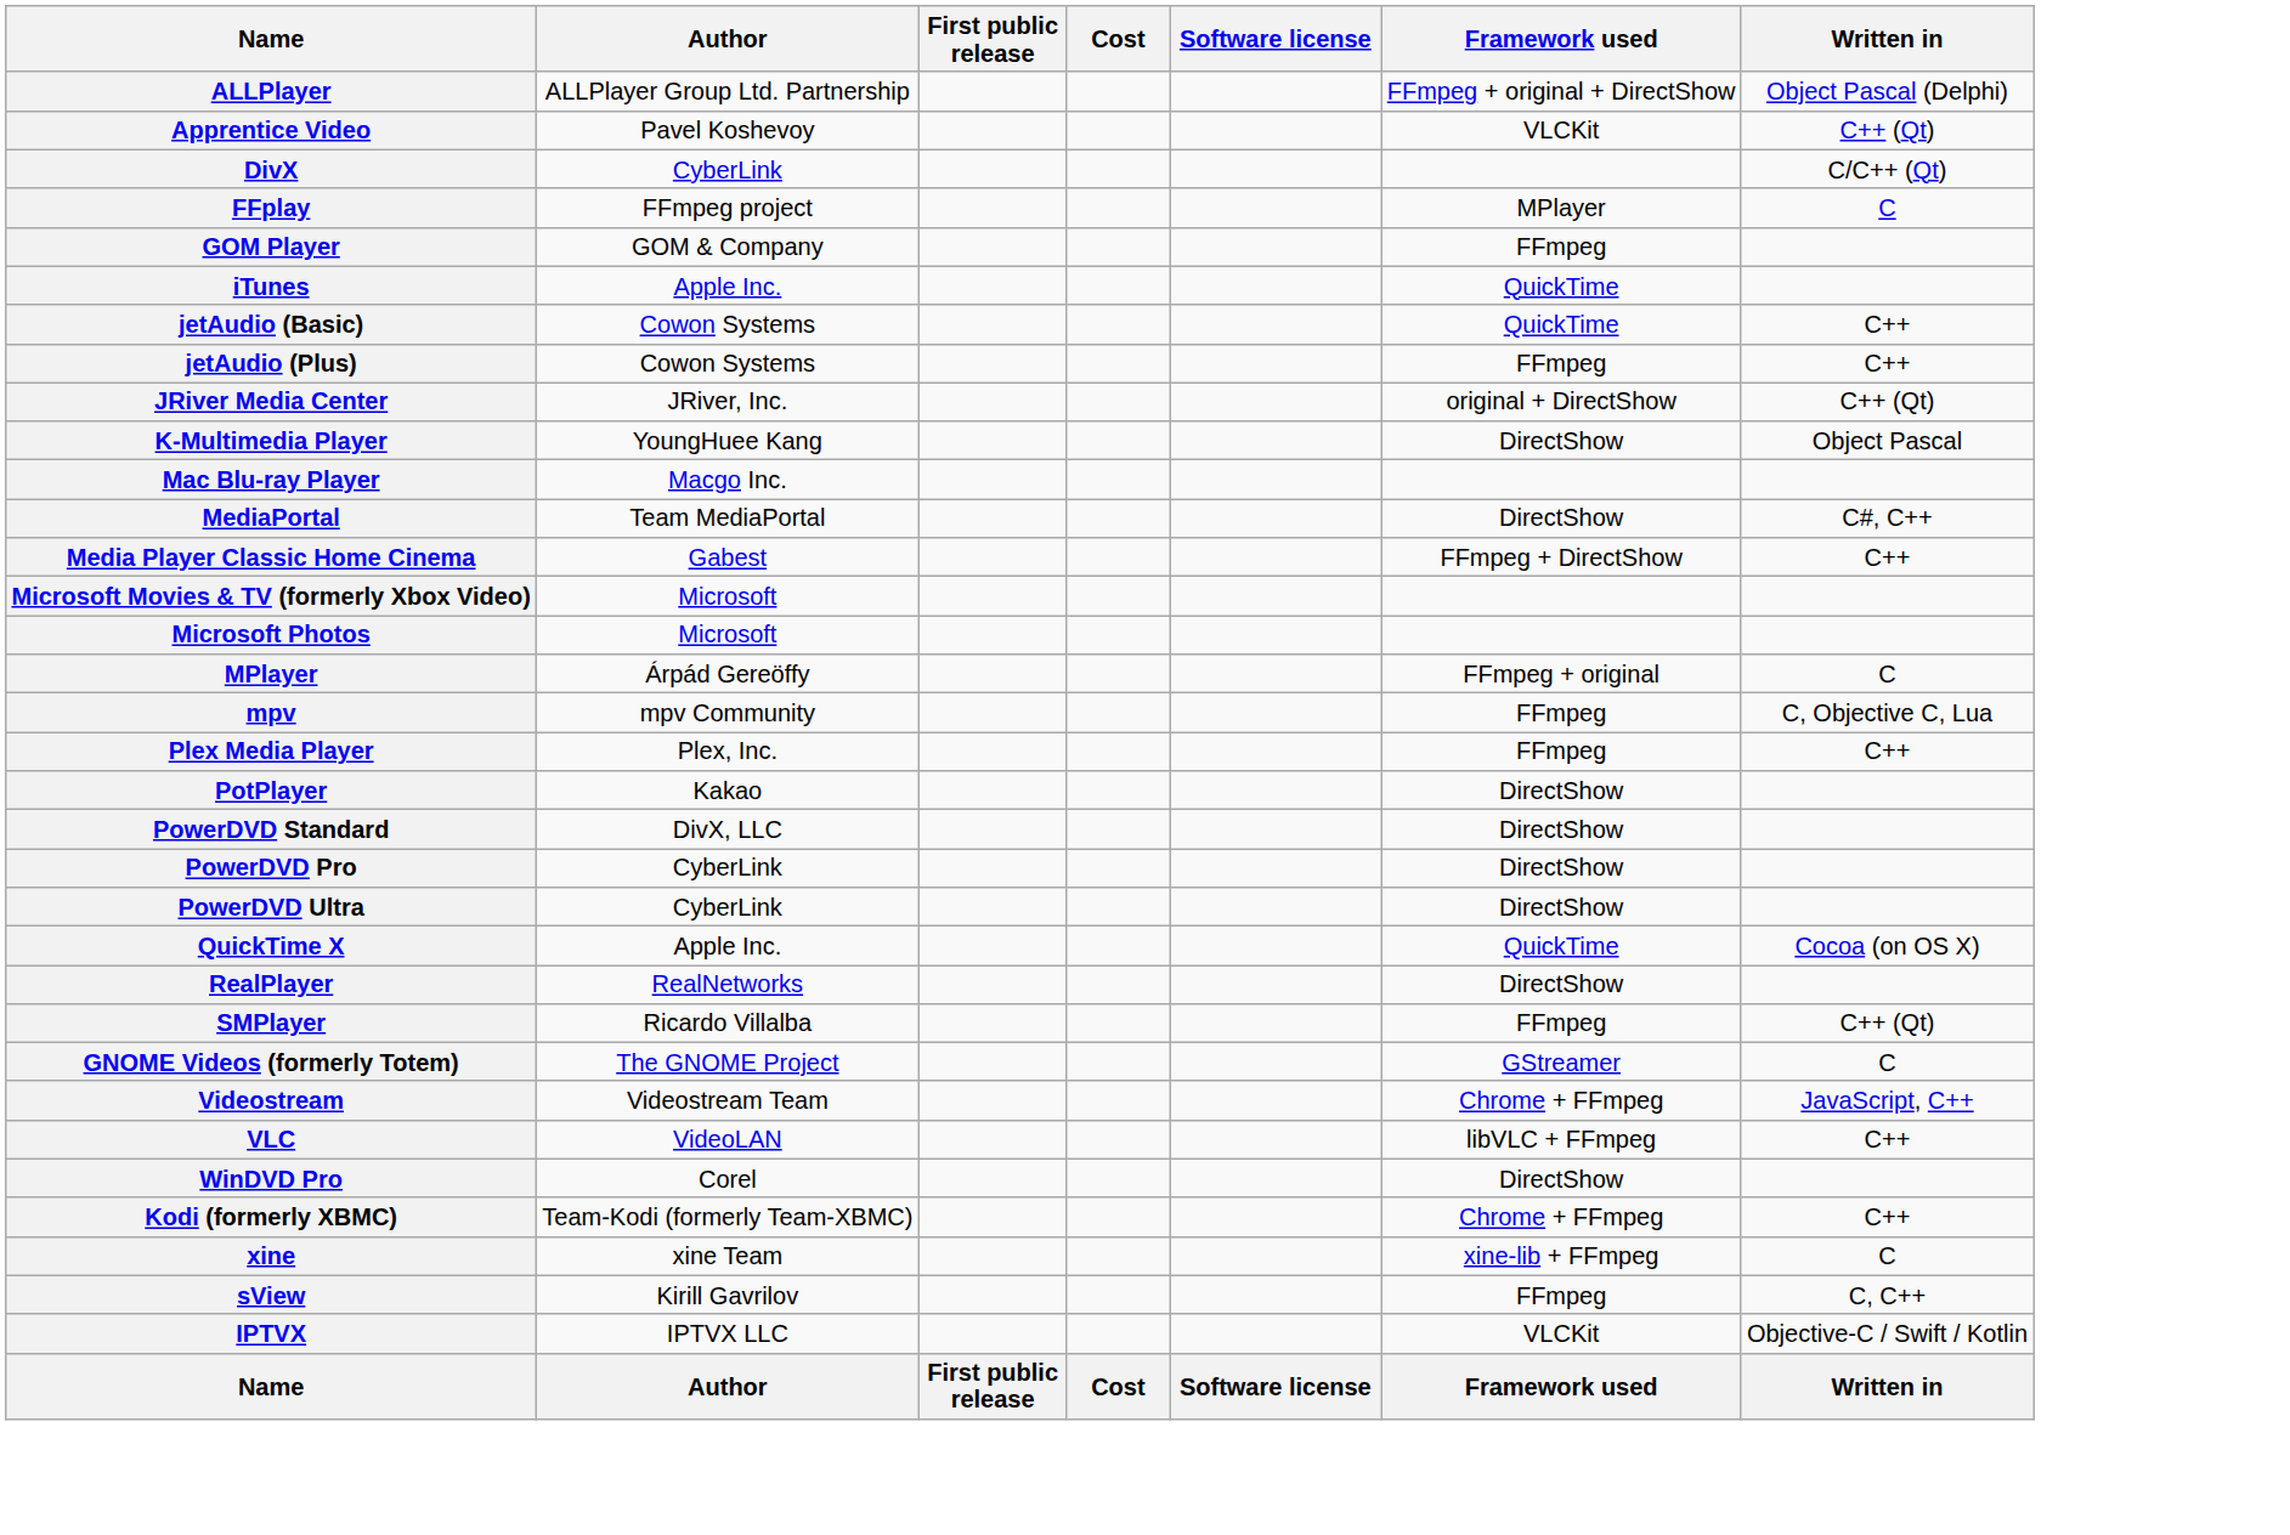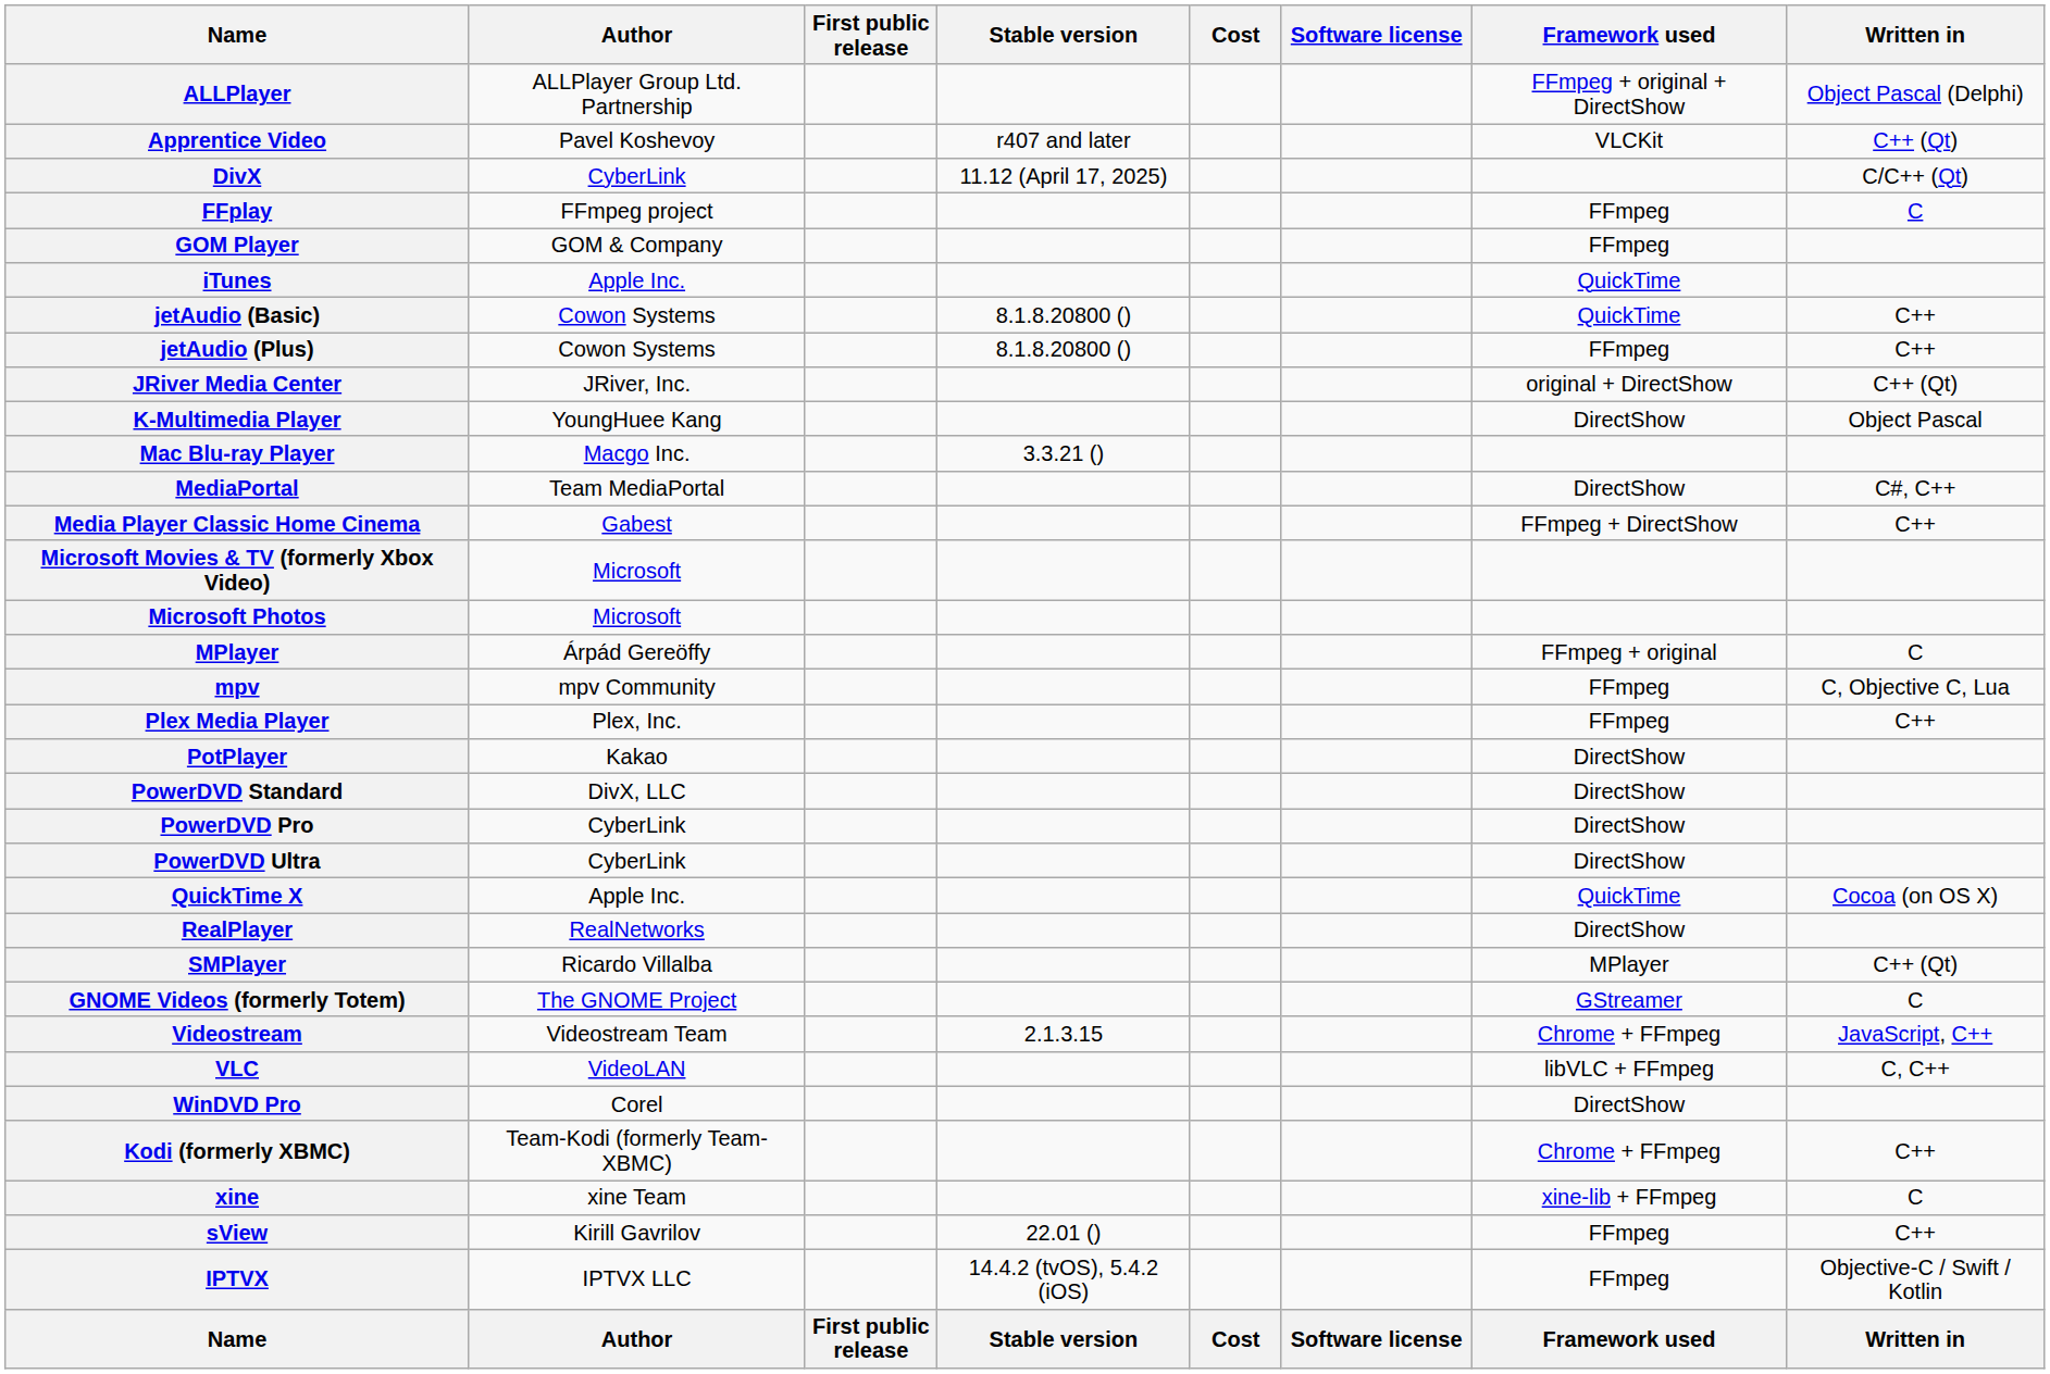 <table class="sortable sort-under wikitable" style="font-size: smaller; text-align: center; width: auto">
 <tr>
 <th>Name</th>
 <th>Author</th>
 <th width=75>First public release</th>
+<th>Stable version</th>
 <th width=50>Cost</th>
 <th width=110><a href='#'>Software license</a></th>
 <th><a href='#'>Framework</a> used</th>
 <th>Written in</th>
 </tr>
 <tr>
 <th><a href='#'>ALLPlayer</a></th>
 <td>ALLPlayer Group Ltd. Partnership</td>
 <td></td>
 <td></td>
 <td></td>
+<td></td>
 <td><a href='#'>FFmpeg</a> + original + DirectShow</td>
 <td><a href='#'>Object Pascal</a> (Delphi)</td>
 </tr>
 <tr>
 <th><a href='#'>Apprentice Video</a></th>
 <td>Pavel Koshevoy</td>
 <td></td>
+<td>r407 and later</td>
 <td></td>
 <td></td>
 <td>VLCKit</td>
 <td><a href='#'>C++</a> (<a href='#'>Qt</a>)</td>
 </tr>
 <tr>
 <th><a href='#'>DivX</a></th>
 <td><a href='#'>CyberLink</a></td>
 <td></td>
+<td>11.12 (April 17, 2025)</td>
 <td></td>
 <td></td>
 <td></td>
 <td>C/C++ (<a href='#'>Qt</a>)</td>
 </tr>
 <tr>
 <th><a href='#'>FFplay</a></th>
 <td>FFmpeg project</td>
 <td></td>
+<td> </td>
 <td></td>
 <td></td>
-<td>MPlayer</td>
+<td>FFmpeg</td>
 <td><a href='#'>C</a></td>
 </tr>
 <tr>
 <th><a href='#'>GOM Player</a></th>
 <td>GOM & Company</td>
+<td></td>
 <td></td>
 <td></td>
 <td></td>
 <td>FFmpeg</td>
 <td></td>
 </tr>
 <tr>
 <th><a href='#'>iTunes</a></th>
 <td><a href='#'>Apple Inc.</a></td>
 <td></td>
 <td></td>
 <td></td>
+<td></td>
 <td><a href='#'>QuickTime</a></td>
 <td></td>
 </tr>
 <tr>
 <th><a href='#'>jetAudio</a> (Basic)</th>
 <td><a href='#'>Cowon</a> Systems</td>
 <td></td>
+<td>8.1.8.20800 ()</td>
 <td></td>
 <td></td>
 <td><a href='#'>QuickTime</a></td>
 <td>C++</td>
 </tr>
 <tr>
 <th><a href='#'>jetAudio</a> (Plus)</th>
 <td>Cowon Systems</td>
 <td></td>
+<td>8.1.8.20800 ()</td>
 <td></td>
 <td></td>
 <td>FFmpeg</td>
 <td>C++</td>
 </tr>
 <tr>
 <th><a href='#'>JRiver Media Center</a></th>
 <td>JRiver, Inc.</td>
+<td></td>
 <td></td>
 <td></td>
 <td></td>
 <td>original + DirectShow</td>
 <td>C++ (Qt)</td>
 </tr>
 <tr>
 <th><a href='#'>K-Multimedia Player</a></th>
 <td>YoungHuee Kang</td>
 <td></td>
 <td></td>
 <td></td>
+<td></td>
 <td>DirectShow</td>
 <td>Object Pascal</td>
 </tr>
 <tr>
 <th><a href='#'>Mac Blu-ray Player</a></th>
 <td><a href='#'>Macgo</a> Inc.</td>
 <td></td>
+<td>3.3.21 ()</td>
 <td></td>
 <td></td>
 <td></td>
 <td></td>
 </tr>
 <tr>
 <th><a href='#'>MediaPortal</a></th>
 <td>Team MediaPortal</td>
 <td></td>
 <td></td>
 <td></td>
+<td></td>
 <td>DirectShow</td>
 <td>C#, C++</td>
 </tr>
 <tr>
 <th><a href='#'>Media Player Classic Home Cinema</a></th>
 <td><a href='#'>Gabest</a></td>
+<td></td>
 <td></td>
 <td></td>
 <td></td>
 <td>FFmpeg + DirectShow</td>
 <td>C++</td>
 </tr>
 <tr>
 <th><a href='#'>Microsoft Movies & TV</a> (formerly Xbox Video)</th>
 <td><a href='#'>Microsoft</a></td>
 <td></td>
 <td></td>
 <td></td>
 <td></td>
 <td></td>
+<td></td>
 </tr>
 <tr>
 <th><a href='#'>Microsoft Photos</a></th>
 <td><a href='#'>Microsoft</a></td>
+<td></td>
 <td></td>
 <td></td>
 <td></td>
 <td></td>
 <td></td>
 </tr>
 <tr>
 <th><a href='#'>MPlayer</a></th>
 <td>Árpád Gereöffy</td>
 <td></td>
+<td> </td>
 <td></td>
 <td></td>
 <td>FFmpeg + original</td>
 <td>C</td>
 </tr>
 <tr>
 <th><a href='#'>mpv</a></th>
 <td>mpv Community</td>
 <td></td>
+<td> </td>
 <td></td>
 <td></td>
 <td>FFmpeg</td>
 <td>C, Objective C, Lua</td>
 </tr>
 <tr>
 <th><a href='#'>Plex Media Player</a></th>
 <td>Plex, Inc.</td>
+<td></td>
 <td></td>
 <td></td>
 <td></td>
 <td>FFmpeg</td>
 <td>C++</td>
 </tr>
 <tr>
 <th><a href='#'>PotPlayer</a></th>
 <td>Kakao</td>
 <td></td>
 <td></td>
 <td></td>
+<td></td>
 <td>DirectShow</td>
 <td></td>
 </tr>
 <tr>
 <th><a href='#'>PowerDVD</a> Standard</th>
 <td>DivX, LLC</td>
+<td></td>
 <td></td>
 <td></td>
 <td></td>
 <td>DirectShow</td>
 <td></td>
 </tr>
 <tr>
 <th><a href='#'>PowerDVD</a> Pro</th>
 <td>CyberLink</td>
 <td></td>
 <td></td>
 <td></td>
+<td></td>
 <td>DirectShow</td>
 <td></td>
 </tr>
 <tr>
 <th><a href='#'>PowerDVD</a> Ultra</th>
 <td>CyberLink</td>
+<td></td>
 <td></td>
 <td></td>
 <td></td>
 <td>DirectShow</td>
 <td></td>
 </tr>
 <tr>
 <th><a href='#'>QuickTime X</a></th>
 <td>Apple Inc.</td>
 <td></td>
 <td></td>
 <td></td>
+<td></td>
 <td><a href='#'>QuickTime</a></td>
 <td><a href='#'>Cocoa</a> (on OS X)</td>
 </tr>
 <tr>
 <th><a href='#'>RealPlayer</a></th>
 <td><a href='#'>RealNetworks</a></td>
+<td></td>
 <td></td>
 <td></td>
 <td></td>
 <td>DirectShow</td>
 <td></td>
 </tr>
 <tr>
 <th><a href='#'>SMPlayer</a></th>
 <td>Ricardo Villalba</td>
 <td></td>
+<td> </td>
 <td></td>
 <td></td>
-<td>FFmpeg</td>
+<td>MPlayer</td>
 <td>C++ (Qt)</td>
 </tr>
 <tr>
 <th><a href='#'>GNOME Videos</a> (formerly Totem)</th>
 <td><a href='#'>The GNOME Project</a></td>
 <td></td>
+<td> </td>
 <td></td>
 <td></td>
 <td><a href='#'>GStreamer</a></td>
 <td>C</td>
 </tr>
 <tr>
 <th><a href='#'>Videostream</a></th>
 <td>Videostream Team</td>
 <td></td>
+<td>2.1.3.15</td>
 <td></td>
 <td></td>
 <td><a href='#'>Chrome</a> + FFmpeg</td>
 <td><a href='#'>JavaScript</a>, <a href='#'>C++</a></td>
 </tr>
 <tr>
 <th><a href='#'>VLC</a></th>
 <td><a href='#'>VideoLAN</a></td>
 <td></td>
 <td></td>
 <td></td>
+<td></td>
 <td>libVLC + FFmpeg</td>
-<td>C++</td>
+<td>C, C++</td>
 </tr>
 <tr>
 <th><a href='#'>WinDVD Pro</a></th>
 <td>Corel</td>
+<td></td>
 <td></td>
 <td></td>
 <td></td>
 <td>DirectShow</td>
 <td></td>
 </tr>
 <tr>
 <th><a href='#'>Kodi</a> (formerly XBMC)</th>
 <td>Team-Kodi (formerly Team-XBMC)</td>
 <td></td>
 <td></td>
 <td></td>
+<td></td>
 <td><a href='#'>Chrome</a> + FFmpeg</td>
 <td>C++</td>
 </tr>
 <tr>
 <th><a href='#'>xine</a></th>
 <td>xine Team</td>
+<td></td>
 <td></td>
 <td></td>
 <td></td>
 <td><a href='#'>xine-lib</a> + FFmpeg</td>
 <td>C</td>
 </tr>
 <tr>
 <th><a href='#'>sView</a></th>
 <td>Kirill Gavrilov</td>
 <td></td>
+<td>22.01 ()</td>
 <td></td>
 <td></td>
 <td>FFmpeg</td>
-<td>C, C++</td>
+<td>C++</td>
 </tr>
 <tr>
 <th><a href='#'>IPTVX</a></th>
 <td>IPTVX LLC</td>
 <td></td>
+<td>14.4.2 (tvOS), 5.4.2 (iOS)</td>
 <td></td>
 <td></td>
-<td>VLCKit</td>
+<td>FFmpeg</td>
 <td>Objective-C / Swift / Kotlin</td>
 </tr>
 <tr class="sortbottom">
 <th>Name</th>
 <th>Author</th>
 <th>First public release</th>
+<th>Stable version</th>
 <th>Cost</th>
 <th>Software license</th>
 <th>Framework used</th>
 <th>Written in</th>
 </tr>
 </table>
